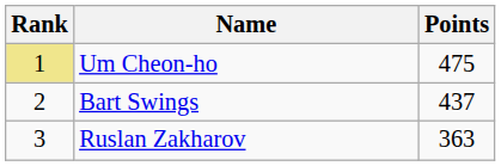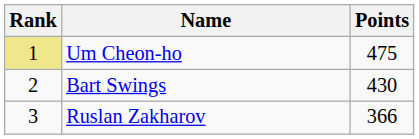 <table class="wikitable" border="1" style="text-align:center">
 <tr>
 <th width=30>Rank</th>
 <th width=220>Name</th>
 <th width=25>Points</th>
 </tr>
 <tr>
 <td style="background: khaki;">1</td>
 <td align="left"> <a href='#'>Um Cheon-ho</a></td>
 <td>475</td>
 </tr>
 <tr>
 <td>2</td>
 <td align="left"> <a href='#'>Bart Swings</a></td>
-<td>437</td>
+<td>430</td>
 </tr>
 <tr>
 <td>3</td>
 <td align="left"> <a href='#'>Ruslan Zakharov</a></td>
-<td>363</td>
+<td>366</td>
 </tr>
 </table>
